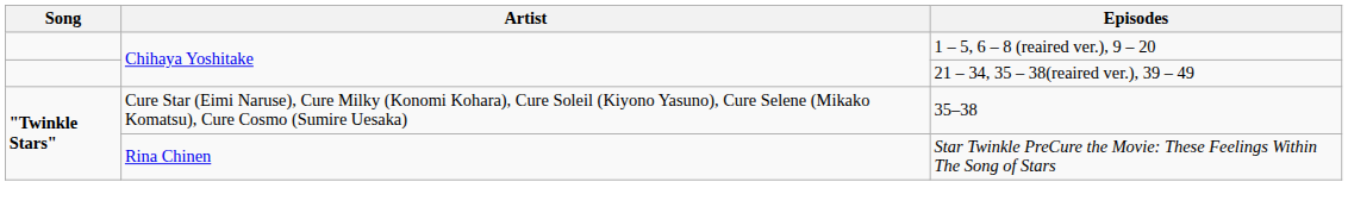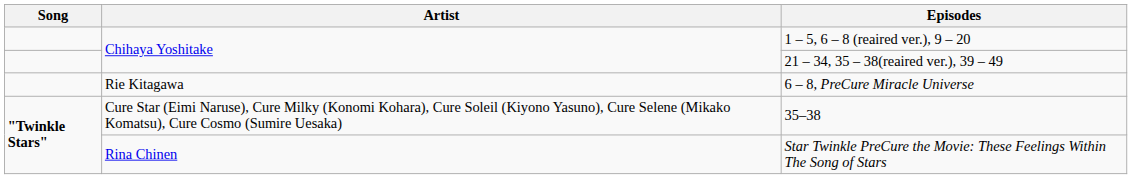 <table class="wikitable">
 <tr>
 <th>Song</th>
 <th>Artist</th>
 <th>Episodes</th>
 </tr>
 <tr>
 <td></td>
 <td rowspan=2><a href='#'>Chihaya Yoshitake</a></td>
 <td>1 – 5, 6 – 8 (reaired ver.), 9 – 20</td>
 </tr>
 <tr>
 <td></td>
 <td>21 – 34, 35 – 38(reaired ver.), 39 – 49</td>
 </tr>
 <tr>
+<td></td>
+<td>Rie Kitagawa</td>
+<td>6 – 8, <em>PreCure Miracle Universe</em></td>
+</tr>
+<tr>
 <td rowspan=2><strong>"Twinkle Stars"</strong></td>
 <td>Cure Star (Eimi Naruse), Cure Milky (Konomi Kohara), Cure Soleil (Kiyono Yasuno), Cure Selene (Mikako Komatsu), Cure Cosmo (Sumire Uesaka)</td>
 <td>35–38</td>
 </tr>
 <tr>
 <td><a href='#'>Rina Chinen</a></td>
 <td><em>Star Twinkle PreCure the Movie: These Feelings Within The Song of Stars</em></td>
 </tr>
 </table>
